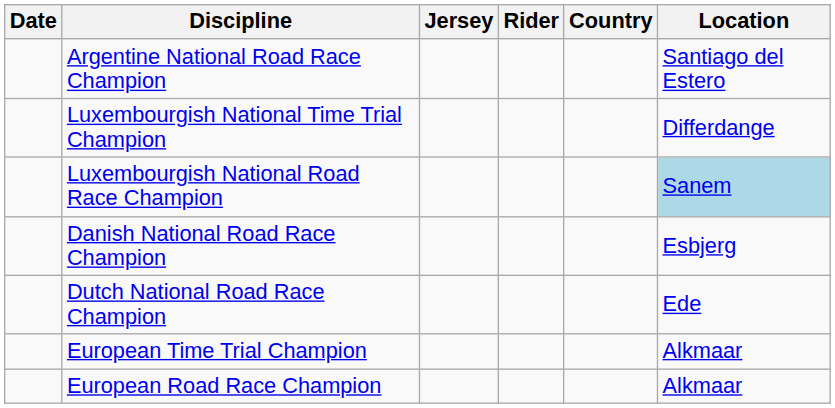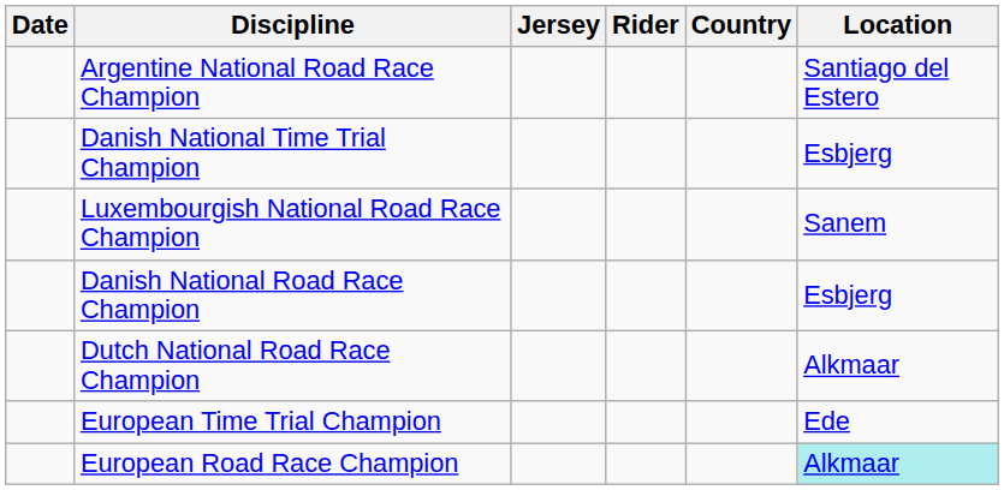 <table class="wikitable">
 <tr>
 <th>Date</th>
 <th>Discipline</th>
 <th>Jersey</th>
 <th>Rider</th>
 <th>Country</th>
 <th>Location</th>
 </tr>
 <tr>
 <td></td>
 <td><a href='#'>Argentine National Road Race Champion</a></td>
 <td></td>
 <td></td>
 <td></td>
 <td><a href='#'>Santiago del Estero</a></td>
 </tr>
 <tr>
 <td></td>
-<td><a href='#'>Luxembourgish National Time Trial Champion</a></td>
+<td><a href='#'>Danish National Time Trial Champion</a></td>
 <td></td>
 <td></td>
 <td></td>
-<td><a href='#'>Differdange</a></td>
+<td><a href='#'>Esbjerg</a></td>
 </tr>
 <tr>
 <td></td>
 <td><a href='#'>Luxembourgish National Road Race Champion</a></td>
 <td></td>
 <td></td>
 <td></td>
-<td style="background: lightblue;"><a href='#'>Sanem</a></td>
+<td><a href='#'>Sanem</a></td>
 </tr>
 <tr>
 <td></td>
 <td><a href='#'>Danish National Road Race Champion</a></td>
 <td></td>
 <td></td>
 <td></td>
 <td><a href='#'>Esbjerg</a></td>
 </tr>
 <tr>
 <td></td>
 <td><a href='#'>Dutch National Road Race Champion</a></td>
 <td></td>
 <td></td>
 <td></td>
-<td><a href='#'>Ede</a></td>
+<td><a href='#'>Alkmaar</a></td>
 </tr>
 <tr>
 <td></td>
 <td><a href='#'>European Time Trial Champion</a></td>
 <td></td>
 <td></td>
 <td></td>
-<td><a href='#'>Alkmaar</a></td>
+<td><a href='#'>Ede</a></td>
 </tr>
 <tr>
 <td></td>
 <td><a href='#'>European Road Race Champion</a></td>
 <td></td>
 <td></td>
 <td></td>
-<td><a href='#'>Alkmaar</a></td>
+<td style="background: paleturquoise;"><a href='#'>Alkmaar</a></td>
 </tr>
 </table>
